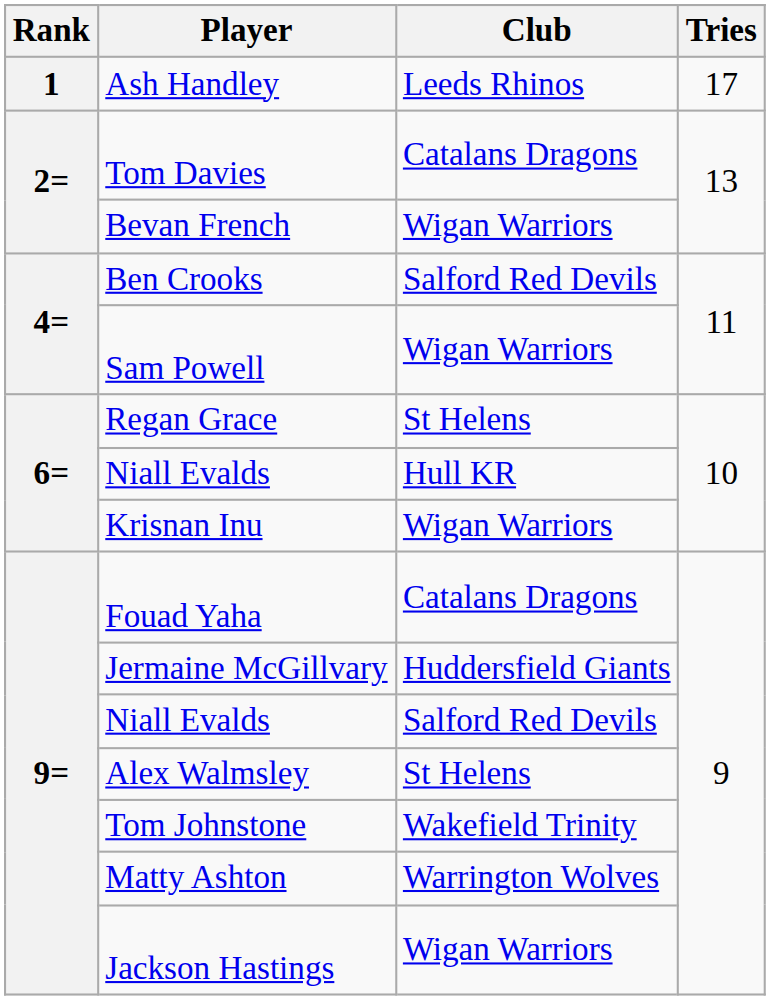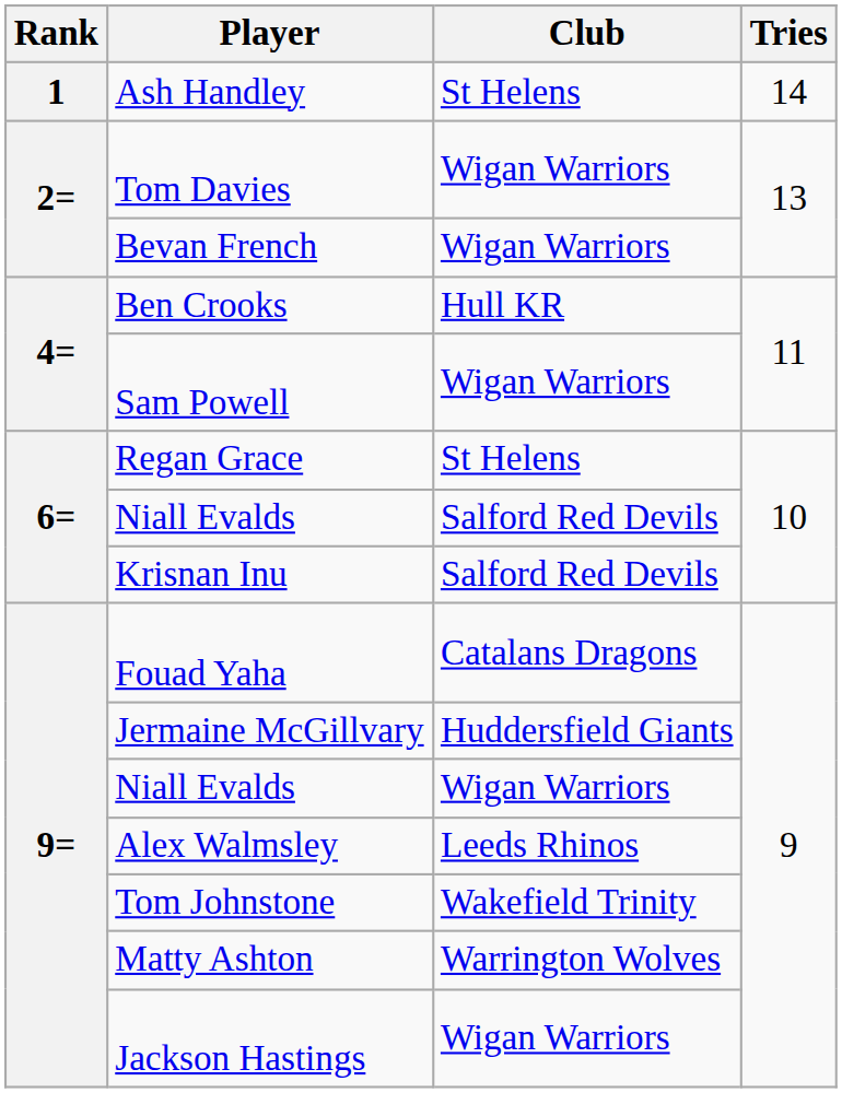 <table class="wikitable" style="text-align:center">
 <tr>
 <th>Rank</th>
 <th>Player</th>
 <th>Club</th>
 <th>Tries</th>
 </tr>
 <tr>
 <th>1</th>
 <td align="left"> <a href='#'>Ash Handley</a></td>
-<td align="left"> <a href='#'>Leeds Rhinos</a></td>
-<td>17</td>
+<td align="left"> <a href='#'>St Helens</a></td>
+<td>14</td>
 </tr>
 <tr>
 <th rowspan=2>2=</th>
 <td align="left"><br> <a href='#'>Tom Davies</a></td>
-<td align="left"> <a href='#'>Catalans Dragons</a></td>
+<td align="left"> <a href='#'>Wigan Warriors</a></td>
 <td Rowspan=2>13</td>
 </tr>
 <tr>
 <td align="left"> <a href='#'>Bevan French</a></td>
 <td align="left"> <a href='#'>Wigan Warriors</a></td>
 </tr>
 <tr>
 <th rowspan=2>4=</th>
 <td align="left"> <a href='#'>Ben Crooks</a></td>
-<td align="left"> <a href='#'>Salford Red Devils</a></td>
+<td align="left"> <a href='#'>Hull KR</a></td>
 <td Rowspan=2>11</td>
 </tr>
 <tr>
 <td align="left"><br> <a href='#'>Sam Powell</a></td>
 <td align="left"> <a href='#'>Wigan Warriors</a></td>
 </tr>
 <tr>
 <th rowspan=3>6=</th>
 <td align="left"> <a href='#'>Regan Grace</a></td>
 <td align="left"> <a href='#'>St Helens</a></td>
 <td rowspan=3>10</td>
 </tr>
 <tr>
 <td align="left"> <a href='#'>Niall Evalds</a></td>
-<td align="left"> <a href='#'>Hull KR</a></td>
+<td align="left"> <a href='#'>Salford Red Devils</a></td>
 </tr>
 <tr>
 <td align="left"> <a href='#'>Krisnan Inu</a></td>
-<td align="left"> <a href='#'>Wigan Warriors</a></td>
+<td align="left"> <a href='#'>Salford Red Devils</a></td>
 </tr>
 <tr>
 <th rowspan=7>9=</th>
 <td align="left"><br> <a href='#'>Fouad Yaha</a></td>
 <td align="left"> <a href='#'>Catalans Dragons</a></td>
 <td rowspan=7>9</td>
 </tr>
 <tr>
 <td align="left"> <a href='#'>Jermaine McGillvary</a></td>
 <td align="left"> <a href='#'>Huddersfield Giants</a></td>
 </tr>
 <tr>
 <td align="left"> <a href='#'>Niall Evalds</a></td>
-<td align="left"> <a href='#'>Salford Red Devils</a></td>
+<td align="left"> <a href='#'>Wigan Warriors</a></td>
 </tr>
 <tr>
 <td align="left"> <a href='#'>Alex Walmsley</a></td>
-<td align="left"> <a href='#'>St Helens</a></td>
+<td align="left"> <a href='#'>Leeds Rhinos</a></td>
 </tr>
 <tr>
 <td align="left"> <a href='#'>Tom Johnstone</a></td>
 <td align="left"> <a href='#'>Wakefield Trinity</a></td>
 </tr>
 <tr>
 <td align="left"> <a href='#'>Matty Ashton</a></td>
 <td align="left"> <a href='#'>Warrington Wolves</a></td>
 </tr>
 <tr>
 <td align="left"><br> <a href='#'>Jackson Hastings</a></td>
 <td align="left"> <a href='#'>Wigan Warriors</a></td>
 </tr>
 </table>
